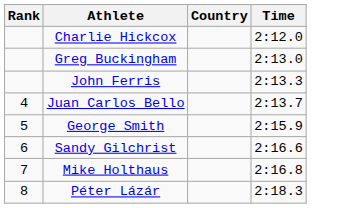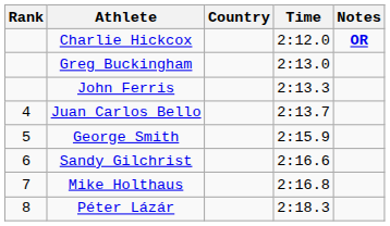 <table class="wikitable sortable" style="text-align:center">
 <tr>
 <th>Rank</th>
 <th>Athlete</th>
 <th>Country</th>
 <th>Time</th>
+<th>Notes</th>
 </tr>
 <tr>
 <td></td>
 <td><a href='#'>Charlie Hickcox</a></td>
 <td align=left></td>
 <td>2:12.0</td>
+<td><strong><a href='#'>OR</a></strong></td>
 </tr>
 <tr>
 <td></td>
 <td><a href='#'>Greg Buckingham</a></td>
 <td align=left></td>
 <td>2:13.0</td>
+<td><strong>  </strong></td>
 </tr>
 <tr>
 <td></td>
 <td><a href='#'>John Ferris</a></td>
 <td align=left></td>
 <td>2:13.3</td>
+<td><strong> </strong></td>
 </tr>
 <tr>
 <td>4</td>
 <td><a href='#'>Juan Carlos Bello</a></td>
 <td align=left></td>
 <td>2:13.7</td>
+<td><strong> </strong></td>
 </tr>
 <tr>
 <td>5</td>
 <td><a href='#'>George Smith</a></td>
 <td align=left></td>
 <td>2:15.9</td>
+<td><strong> </strong></td>
 </tr>
 <tr>
 <td>6</td>
 <td><a href='#'>Sandy Gilchrist</a></td>
 <td align=left></td>
 <td>2:16.6</td>
+<td><strong> </strong></td>
 </tr>
 <tr>
 <td>7</td>
 <td><a href='#'>Mike Holthaus</a></td>
 <td align=left></td>
 <td>2:16.8</td>
+<td><strong> </strong></td>
 </tr>
 <tr>
 <td>8</td>
 <td><a href='#'>Péter Lázár</a></td>
 <td align=left></td>
 <td>2:18.3</td>
+<td><strong> </strong></td>
 </tr>
 </table>
